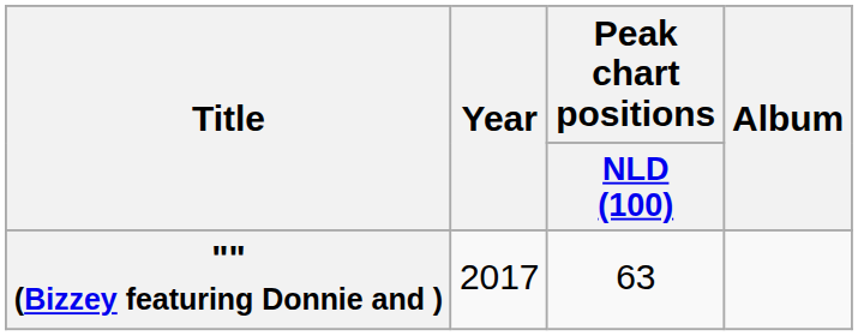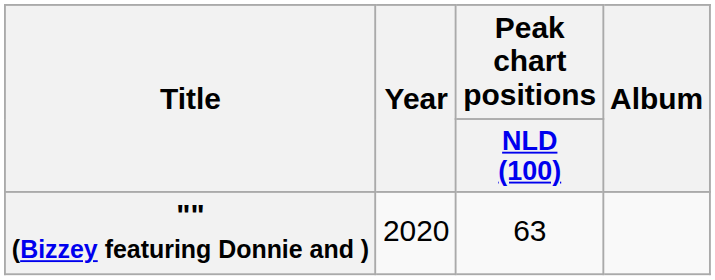 <table class="wikitable plainrowheaders" style="text-align:center;">
 <tr>
 <th scope="col" rowspan="2">Title</th>
 <th scope="col" rowspan="2">Year</th>
 <th scope="col" colspan="1">Peak chart positions</th>
 <th scope="col" rowspan="2">Album</th>
 </tr>
 <tr>
 <th scope="col" style="width:3em;font-size:90%;"><a href='#'>NLD<br>(100)</a><br></th>
 </tr>
 <tr>
 <th scope="row">""<br><small>(<a href='#'>Bizzey</a> featuring Donnie and )</small></th>
-<td>2017</td>
+<td>2020</td>
 <td>63</td>
 <td></td>
 </tr>
 </table>
